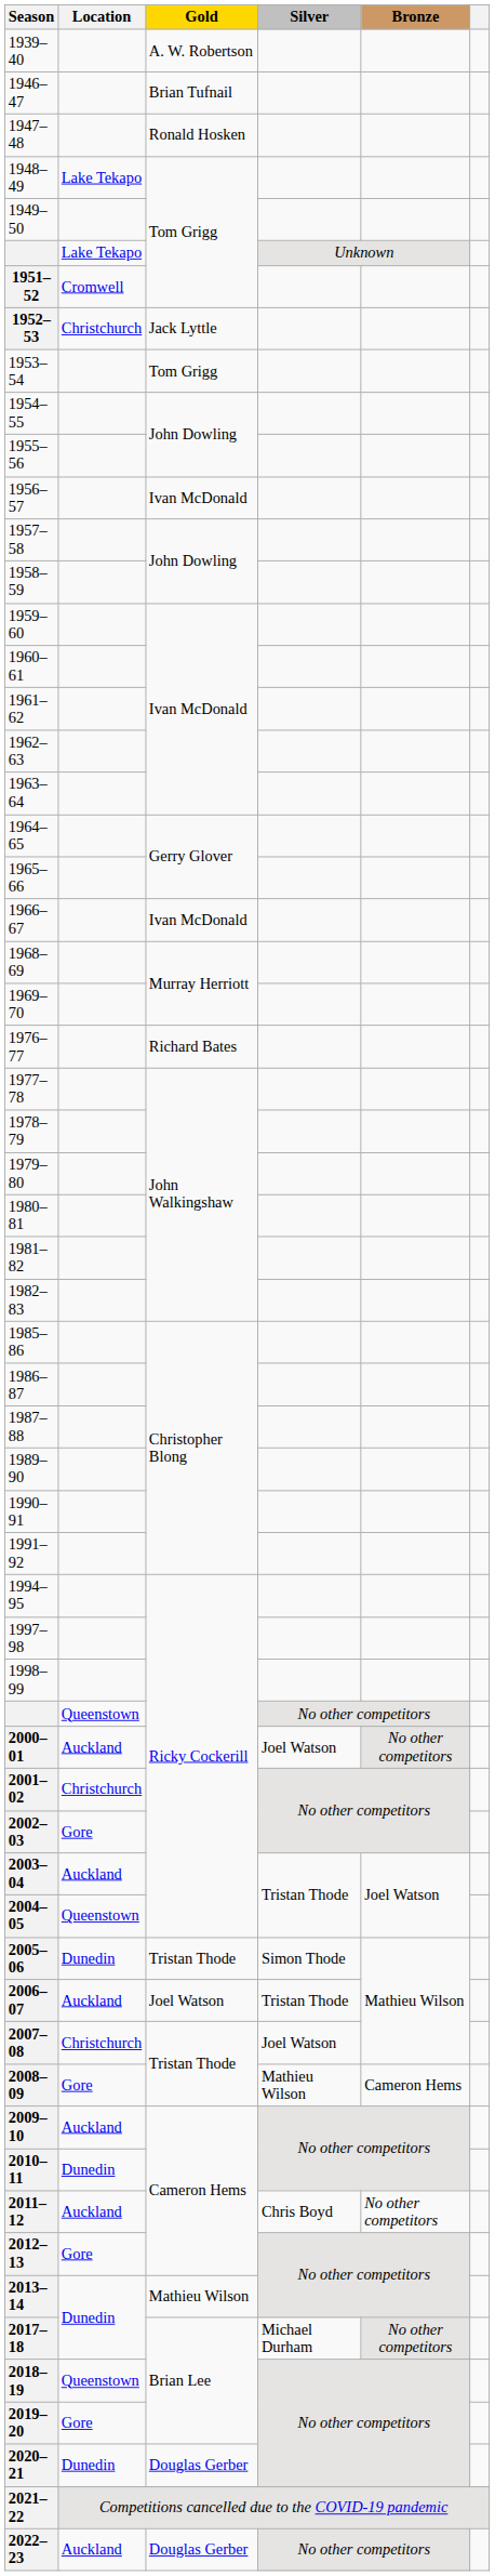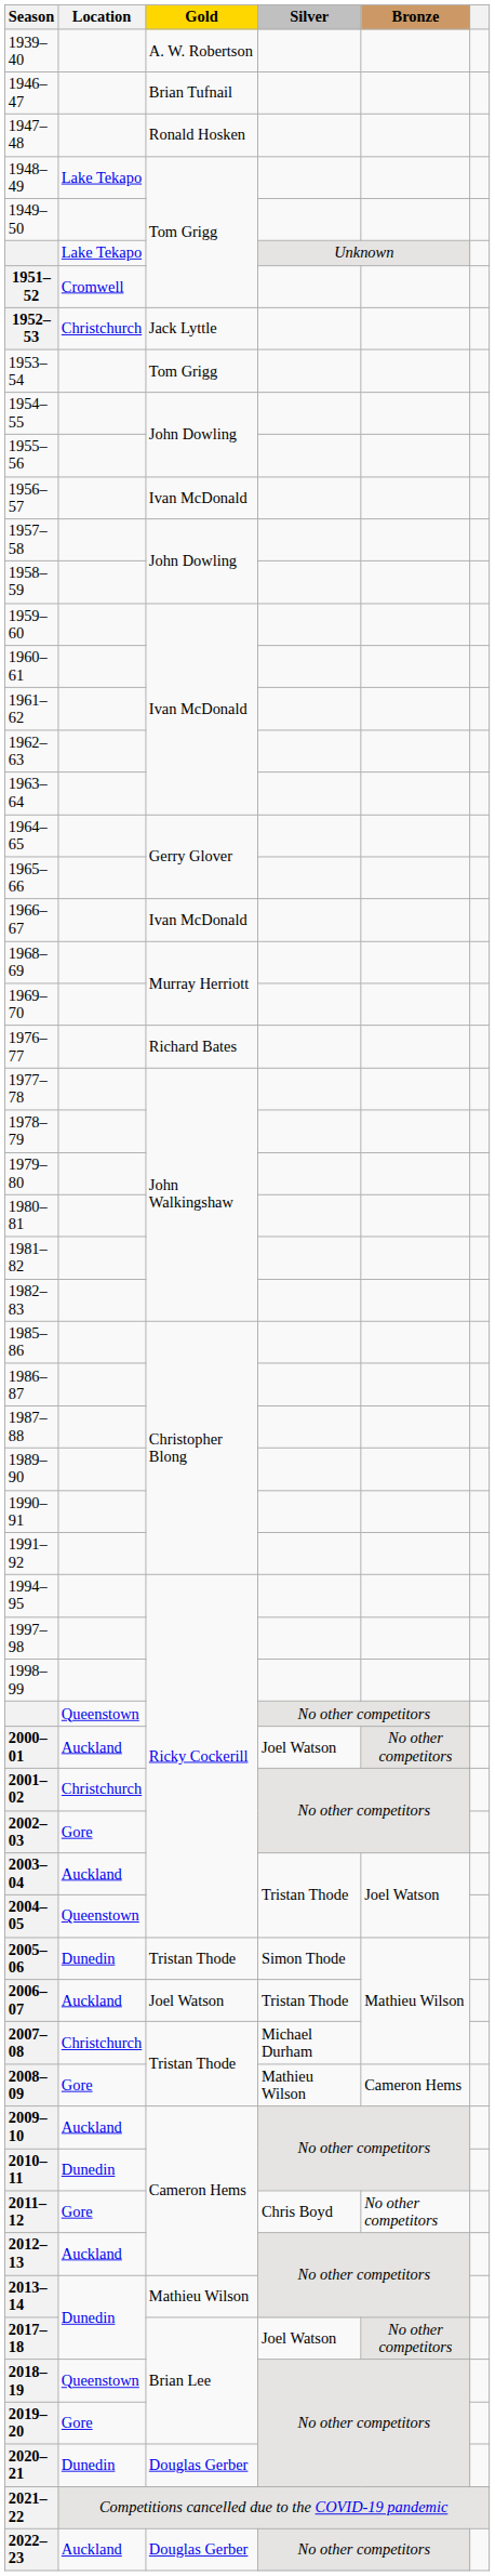 <table class="wikitable unsortable" style="text-align:left; width:80%">
 <tr>
 <th scope="col" style="text-align:center; width:10%">Season</th>
 <th scope="col" style="text-align:center; width:10%">Location</th>
 <td scope="col" style="text-align:center; width:25%; background:gold"><strong>Gold</strong></td>
 <td scope="col" style="text-align:center; width:25%; background:silver"><strong>Silver</strong></td>
 <td scope="col" style="text-align:center; width:25%; background:#c96"><strong>Bronze</strong></td>
 <th scope="col" style="text-align:center; width:5%"></th>
 </tr>
 <tr>
 <td>1939–40</td>
 <td></td>
 <td>A. W. Robertson</td>
 <td></td>
 <td></td>
 <td></td>
 </tr>
 <tr>
 <td>1946–47</td>
 <td></td>
 <td>Brian Tufnail</td>
 <td></td>
 <td></td>
 <td></td>
 </tr>
 <tr>
 <td>1947–48</td>
 <td></td>
 <td>Ronald Hosken</td>
 <td></td>
 <td></td>
 <td></td>
 </tr>
 <tr>
 <td>1948–49</td>
 <td><a href='#'>Lake Tekapo</a></td>
 <td rowspan="4">Tom Grigg</td>
 <td></td>
 <td></td>
 <td></td>
 </tr>
 <tr>
 <td>1949–50</td>
 <td></td>
 <td></td>
 <td></td>
 <td></td>
 </tr>
 <tr>
 <th scope="row" style="text-align:left"></th>
 <td><a href='#'>Lake Tekapo</a></td>
 <td colspan="2" align="center" bgcolor="e5e4e2"><em>Unknown</em></td>
 <td></td>
 </tr>
 <tr>
 <th>1951–52</th>
 <td><a href='#'>Cromwell</a></td>
 <td></td>
 <td></td>
 <td></td>
 </tr>
 <tr>
 <th>1952–53</th>
 <td><a href='#'>Christchurch</a></td>
 <td>Jack Lyttle</td>
 <td></td>
 <td></td>
 <td></td>
 </tr>
 <tr>
 <td>1953–54</td>
 <td></td>
 <td>Tom Grigg</td>
 <td></td>
 <td></td>
 <td></td>
 </tr>
 <tr>
 <td>1954–55</td>
 <td></td>
 <td rowspan="2">John Dowling</td>
 <td></td>
 <td></td>
 <td></td>
 </tr>
 <tr>
 <td>1955–56</td>
 <td></td>
 <td></td>
 <td></td>
 <td></td>
 </tr>
 <tr>
 <td>1956–57</td>
 <td></td>
 <td>Ivan McDonald</td>
 <td></td>
 <td></td>
 <td></td>
 </tr>
 <tr>
 <td>1957–58</td>
 <td></td>
 <td rowspan="2">John Dowling</td>
 <td></td>
 <td></td>
 <td></td>
 </tr>
 <tr>
 <td>1958–59</td>
 <td></td>
 <td></td>
 <td></td>
 <td></td>
 </tr>
 <tr>
 <td>1959–60</td>
 <td></td>
 <td rowspan="5">Ivan McDonald</td>
 <td></td>
 <td></td>
 <td></td>
 </tr>
 <tr>
 <td>1960–61</td>
 <td></td>
 <td></td>
 <td></td>
 <td></td>
 </tr>
 <tr>
 <td>1961–62</td>
 <td></td>
 <td></td>
 <td></td>
 <td></td>
 </tr>
 <tr>
 <td>1962–63</td>
 <td></td>
 <td></td>
 <td></td>
 <td></td>
 </tr>
 <tr>
 <td>1963–64</td>
 <td></td>
 <td></td>
 <td></td>
 <td></td>
 </tr>
 <tr>
 <td>1964–65</td>
 <td></td>
 <td rowspan="2">Gerry Glover</td>
 <td></td>
 <td></td>
 <td></td>
 </tr>
 <tr>
 <td>1965–66</td>
 <td></td>
 <td></td>
 <td></td>
 <td></td>
 </tr>
 <tr>
 <td>1966–67</td>
 <td></td>
 <td>Ivan McDonald</td>
 <td></td>
 <td></td>
 <td></td>
 </tr>
 <tr>
 <td>1968–69</td>
 <td></td>
 <td rowspan="2">Murray Herriott</td>
 <td></td>
 <td></td>
 <td></td>
 </tr>
 <tr>
 <td>1969–70</td>
 <td></td>
 <td></td>
 <td></td>
 <td></td>
 </tr>
 <tr>
 <td>1976–77</td>
 <td></td>
 <td>Richard Bates</td>
 <td></td>
 <td></td>
 <td></td>
 </tr>
 <tr>
 <td>1977–78</td>
 <td></td>
 <td rowspan="6">John Walkingshaw</td>
 <td></td>
 <td></td>
 <td></td>
 </tr>
 <tr>
 <td>1978–79</td>
 <td></td>
 <td></td>
 <td></td>
 <td></td>
 </tr>
 <tr>
 <td>1979–80</td>
 <td></td>
 <td></td>
 <td></td>
 <td></td>
 </tr>
 <tr>
 <td>1980–81</td>
 <td></td>
 <td></td>
 <td></td>
 <td></td>
 </tr>
 <tr>
 <td>1981–82</td>
 <td></td>
 <td></td>
 <td></td>
 <td></td>
 </tr>
 <tr>
 <td>1982–83</td>
 <td></td>
 <td></td>
 <td></td>
 <td></td>
 </tr>
 <tr>
 <td>1985–86</td>
 <td></td>
 <td rowspan="6">Christopher Blong</td>
 <td></td>
 <td></td>
 <td></td>
 </tr>
 <tr>
 <td>1986–87</td>
 <td></td>
 <td></td>
 <td></td>
 <td></td>
 </tr>
 <tr>
 <td>1987–88</td>
 <td></td>
 <td></td>
 <td></td>
 <td></td>
 </tr>
 <tr>
 <td>1989–90</td>
 <td></td>
 <td></td>
 <td></td>
 <td></td>
 </tr>
 <tr>
 <td>1990–91</td>
 <td></td>
 <td></td>
 <td></td>
 <td></td>
 </tr>
 <tr>
 <td>1991–92</td>
 <td></td>
 <td></td>
 <td></td>
 <td></td>
 </tr>
 <tr>
 <td>1994–95</td>
 <td></td>
 <td rowspan="9"><a href='#'>Ricky Cockerill</a></td>
 <td></td>
 <td></td>
 <td></td>
 </tr>
 <tr>
 <td>1997–98</td>
 <td></td>
 <td></td>
 <td></td>
 <td></td>
 </tr>
 <tr>
 <td>1998–99</td>
 <td></td>
 <td></td>
 <td></td>
 <td></td>
 </tr>
 <tr>
 <th scope="row" style="text-align:left"></th>
 <td><a href='#'>Queenstown</a></td>
 <td colspan="2" align="center" bgcolor="e5e4e2"><em>No other competitors</em></td>
 <td></td>
 </tr>
 <tr>
 <th scope="row" style="text-align:left">2000–01</th>
 <td><a href='#'>Auckland</a></td>
 <td>Joel Watson</td>
 <td align="center" bgcolor="e5e4e2"><em>No other competitors</em></td>
 <td></td>
 </tr>
 <tr>
 <th scope="row" style="text-align:left">2001–02</th>
 <td><a href='#'>Christchurch</a></td>
 <td colspan="2" rowspan="2" align="center" bgcolor="e5e4e2"><em>No other competitors</em></td>
 <td></td>
 </tr>
 <tr>
 <th scope="row" style="text-align:left">2002–03</th>
 <td><a href='#'>Gore</a></td>
 <td></td>
 </tr>
 <tr>
 <th scope="row" style="text-align:left">2003–04</th>
 <td><a href='#'>Auckland</a></td>
 <td rowspan="2">Tristan Thode</td>
 <td rowspan="2">Joel Watson</td>
 <td></td>
 </tr>
 <tr>
 <th scope="row" style="text-align:left">2004–05</th>
 <td><a href='#'>Queenstown</a></td>
 <td></td>
 </tr>
 <tr>
 <th scope="row" style="text-align:left">2005–06</th>
 <td><a href='#'>Dunedin</a></td>
 <td>Tristan Thode</td>
 <td>Simon Thode</td>
 <td rowspan="3">Mathieu Wilson</td>
 <td></td>
 </tr>
 <tr>
 <th scope="row" style="text-align:left">2006–07</th>
 <td><a href='#'>Auckland</a></td>
 <td>Joel Watson</td>
 <td>Tristan Thode</td>
 <td></td>
 </tr>
 <tr>
 <th scope="row" style="text-align:left">2007–08</th>
 <td><a href='#'>Christchurch</a></td>
 <td rowspan="2">Tristan Thode</td>
-<td>Joel Watson</td>
+<td>Michael Durham</td>
 <td></td>
 </tr>
 <tr>
 <th scope="row" style="text-align:left">2008–09</th>
 <td><a href='#'>Gore</a></td>
 <td>Mathieu Wilson</td>
 <td>Cameron Hems</td>
 <td></td>
 </tr>
 <tr>
 <th scope="row" style="text-align:left">2009–10</th>
 <td><a href='#'>Auckland</a></td>
 <td rowspan="4">Cameron Hems</td>
 <td colspan="2" rowspan="2" align="center" bgcolor="e5e4e2"><em>No other competitors</em></td>
 <td></td>
 </tr>
 <tr>
 <th scope="row" style="text-align:left">2010–11</th>
 <td><a href='#'>Dunedin</a></td>
 <td></td>
 </tr>
 <tr>
 <th scope="row" style="text-align:left">2011–12</th>
-<td><a href='#'>Auckland</a></td>
+<td><a href='#'>Gore</a></td>
 <td>Chris Boyd</td>
 <td><em>No other competitors</em></td>
 <td></td>
 </tr>
 <tr>
 <th scope="row" style="text-align:left">2012–13</th>
-<td><a href='#'>Gore</a></td>
+<td><a href='#'>Auckland</a></td>
 <td colspan="2" rowspan="2" align="center" bgcolor="e5e4e2"><em>No other competitors</em></td>
 <td></td>
 </tr>
 <tr>
 <th scope="row" style="text-align:left">2013–14</th>
 <td rowspan="2"><a href='#'>Dunedin</a></td>
 <td>Mathieu Wilson</td>
 <td></td>
 </tr>
 <tr>
 <th scope="row" style="text-align:left">2017–18</th>
 <td rowspan="3">Brian Lee</td>
-<td>Michael Durham</td>
+<td>Joel Watson</td>
 <td align="center" bgcolor="e5e4e2"><em>No other competitors</em></td>
 <td></td>
 </tr>
 <tr>
 <th scope="row" style="text-align:left">2018–19</th>
 <td><a href='#'>Queenstown</a></td>
 <td colspan="2" rowspan="3" align="center" bgcolor="e5e4e2"><em>No other competitors</em></td>
 <td></td>
 </tr>
 <tr>
 <th scope="row" style="text-align:left">2019–20</th>
 <td><a href='#'>Gore</a></td>
 <td></td>
 </tr>
 <tr>
 <th scope="row" style="text-align:left">2020–21</th>
 <td><a href='#'>Dunedin</a></td>
 <td><a href='#'>Douglas Gerber</a></td>
 <td></td>
 </tr>
 <tr>
 <th scope="row" style="text-align:left">2021–22</th>
 <td colspan="5" align="center" bgcolor="e5e4e2"><em>Competitions cancelled due to the <a href='#'>COVID-19 pandemic</a></em></td>
 </tr>
 <tr>
 <th scope="row" style="text-align:left">2022–23</th>
 <td><a href='#'>Auckland</a></td>
 <td><a href='#'>Douglas Gerber</a></td>
 <td colspan="2" align="center" bgcolor="e5e4e2"><em>No other competitors</em></td>
 <td></td>
 </tr>
 </table>
